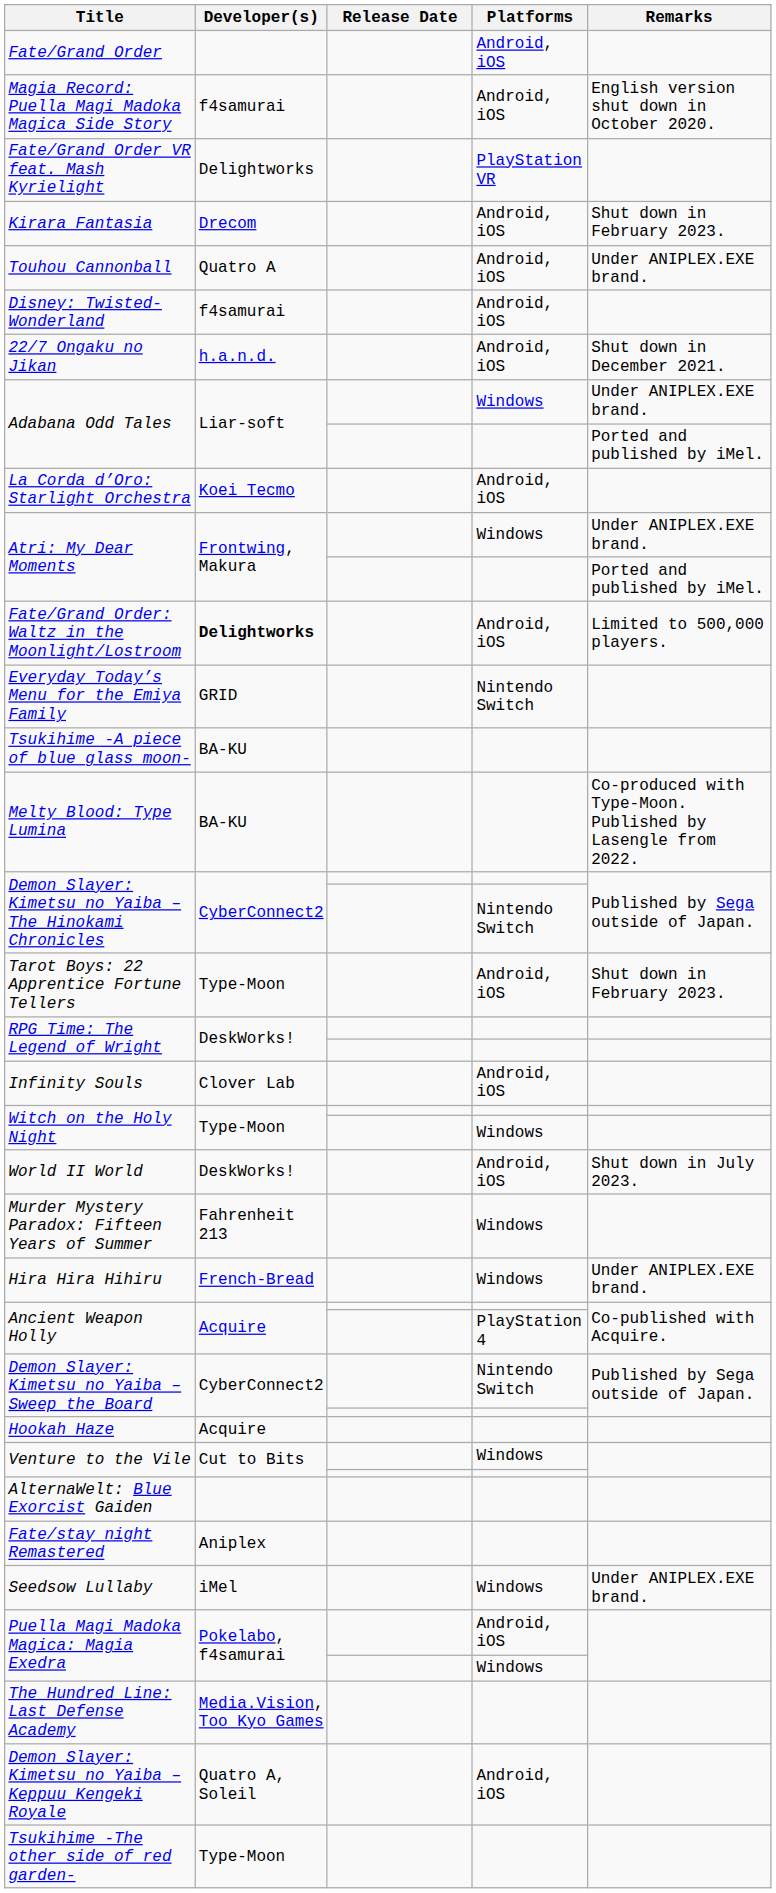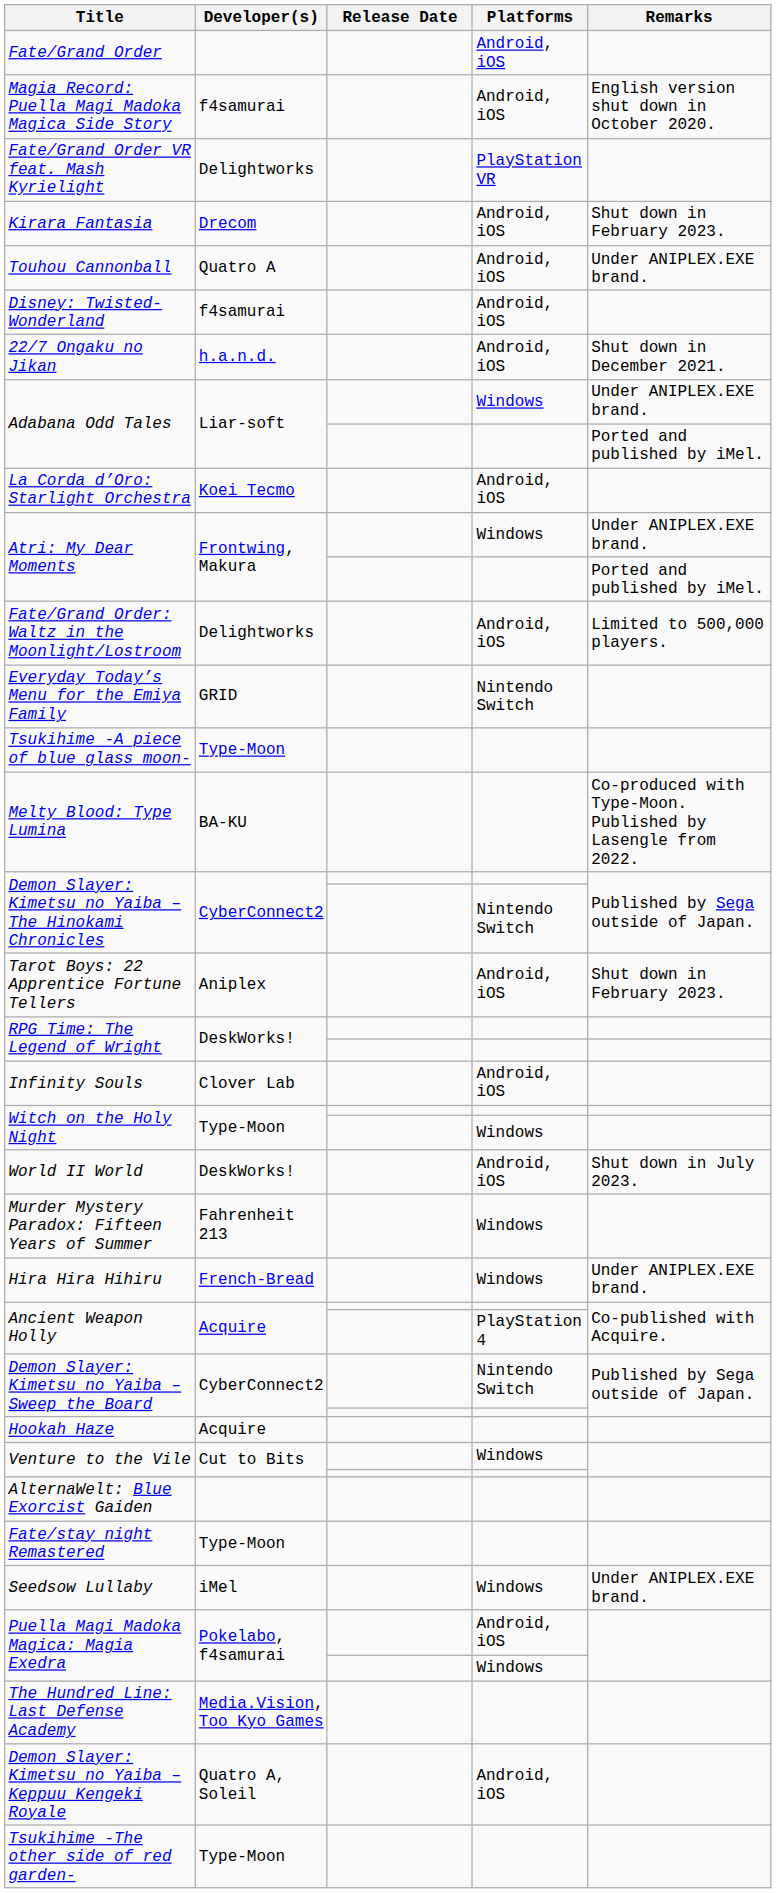 <table class="wikitable sortable" style="width: 100%;">
 <tr>
 <th style="width:25%;">Title</th>
 <th style="width:15%;">Developer(s)</th>
 <th style="width:20%;">Release Date</th>
 <th style="width:15%;">Platforms</th>
 <th style="width:25%;">Remarks</th>
 </tr>
 <tr>
 <td><em><a href='#'>Fate/Grand Order</a></em></td>
 <td></td>
 <td></td>
 <td><a href='#'>Android</a>, <a href='#'>iOS</a></td>
 <td></td>
 </tr>
 <tr>
 <td><em><a href='#'>Magia Record: Puella Magi Madoka Magica Side Story</a></em></td>
 <td>f4samurai</td>
 <td></td>
 <td>Android, iOS</td>
 <td>English version shut down in October 2020.</td>
 </tr>
 <tr>
 <td><em><a href='#'>Fate/Grand Order VR feat. Mash Kyrielight</a></em></td>
 <td>Delightworks</td>
 <td></td>
 <td><a href='#'>PlayStation VR</a></td>
 <td></td>
 </tr>
 <tr>
 <td><em><a href='#'>Kirara Fantasia</a></em></td>
 <td><a href='#'>Drecom</a></td>
 <td></td>
 <td>Android, iOS</td>
 <td>Shut down in February 2023.</td>
 </tr>
 <tr>
 <td><em><a href='#'>Touhou Cannonball</a></em></td>
 <td>Quatro A</td>
 <td></td>
 <td>Android, iOS</td>
 <td>Under ANIPLEX.EXE brand.</td>
 </tr>
 <tr>
 <td><em><a href='#'>Disney: Twisted-Wonderland</a></em></td>
 <td>f4samurai</td>
 <td></td>
 <td>Android, iOS</td>
 <td></td>
 </tr>
 <tr>
 <td><em><a href='#'>22/7 Ongaku no Jikan</a></em></td>
 <td><a href='#'>h.a.n.d.</a></td>
 <td></td>
 <td>Android, iOS</td>
 <td>Shut down in December 2021.</td>
 </tr>
 <tr>
 <td rowspan = "2"><em>Adabana Odd Tales</em></td>
 <td rowspan = "2">Liar-soft</td>
 <td></td>
 <td><a href='#'>Windows</a></td>
 <td>Under ANIPLEX.EXE brand.</td>
 </tr>
 <tr>
 <td></td>
 <td></td>
 <td>Ported and published by iMel.</td>
 </tr>
 <tr>
 <td><em><a href='#'>La Corda d’Oro: Starlight Orchestra</a></em></td>
 <td><a href='#'>Koei Tecmo</a></td>
 <td></td>
 <td>Android, iOS</td>
 <td></td>
 </tr>
 <tr>
 <td rowspan = "2"><em><a href='#'>Atri: My Dear Moments</a></em></td>
 <td rowspan = "2"><a href='#'>Frontwing</a>, Makura</td>
 <td></td>
 <td>Windows</td>
 <td>Under ANIPLEX.EXE brand.</td>
 </tr>
 <tr>
 <td></td>
 <td></td>
 <td>Ported and published by iMel.</td>
 </tr>
 <tr>
 <td><em><a href='#'>Fate/Grand Order: Waltz in the Moonlight/Lostroom</a></em></td>
-<td><strong>Delightworks</strong></td>
+<td>Delightworks</td>
 <td></td>
 <td>Android, iOS</td>
 <td>Limited to 500,000 players.</td>
 </tr>
 <tr>
 <td><em><a href='#'>Everyday Today’s Menu for the Emiya Family</a></em></td>
 <td>GRID</td>
 <td></td>
 <td>Nintendo Switch</td>
 <td></td>
 </tr>
 <tr>
 <td><em><a href='#'>Tsukihime -A piece of blue glass moon-</a></em></td>
-<td>BA-KU</td>
+<td><a href='#'>Type-Moon</a></td>
 <td></td>
 <td></td>
 <td></td>
 </tr>
 <tr>
 <td><em><a href='#'>Melty Blood: Type Lumina</a></em></td>
 <td>BA-KU</td>
 <td></td>
 <td></td>
 <td>Co-produced with Type-Moon. Published by Lasengle from 2022.</td>
 </tr>
 <tr>
 <td rowspan = "2"><em><a href='#'>Demon Slayer: Kimetsu no Yaiba – The Hinokami Chronicles</a></em></td>
 <td rowspan = "2"><a href='#'>CyberConnect2</a></td>
 <td></td>
 <td></td>
 <td rowspan = "2">Published by <a href='#'>Sega</a> outside of Japan.</td>
 </tr>
 <tr>
 <td></td>
 <td>Nintendo Switch</td>
 </tr>
 <tr>
 <td><em>Tarot Boys: 22 Apprentice Fortune Tellers</em></td>
-<td>Type-Moon</td>
+<td>Aniplex</td>
 <td></td>
 <td>Android, iOS</td>
 <td>Shut down in February 2023.</td>
 </tr>
 <tr>
 <td rowspan = "2"><em><a href='#'>RPG Time: The Legend of Wright</a></em></td>
 <td rowspan = "2">DeskWorks!</td>
 <td></td>
 <td></td>
 <td></td>
 </tr>
 <tr>
 <td></td>
 <td></td>
 <td></td>
 </tr>
 <tr>
 <td><em>Infinity Souls</em></td>
 <td>Clover Lab</td>
 <td></td>
 <td>Android, iOS</td>
 <td></td>
 </tr>
 <tr>
 <td rowspan = "2"><em><a href='#'>Witch on the Holy Night</a></em></td>
 <td rowspan = "2">Type-Moon</td>
 <td></td>
 <td></td>
 <td></td>
 </tr>
 <tr>
 <td></td>
 <td>Windows</td>
 <td></td>
 </tr>
 <tr>
 <td><em>World II World</em></td>
 <td>DeskWorks!</td>
 <td></td>
 <td>Android, iOS</td>
 <td>Shut down in July 2023.</td>
 </tr>
 <tr>
 <td><em>Murder Mystery Paradox: Fifteen Years of Summer</em></td>
 <td>Fahrenheit 213</td>
 <td></td>
 <td>Windows</td>
 <td></td>
 </tr>
 <tr>
 <td><em>Hira Hira Hihiru</em></td>
 <td><a href='#'>French-Bread</a></td>
 <td></td>
 <td>Windows</td>
 <td>Under ANIPLEX.EXE brand.</td>
 </tr>
 <tr>
 <td rowspan = "2"><em>Ancient Weapon Holly</em></td>
 <td rowspan = "2"><a href='#'>Acquire</a></td>
 <td></td>
 <td></td>
 <td rowspan = "2">Co-published with Acquire.</td>
 </tr>
 <tr>
 <td></td>
 <td>PlayStation 4</td>
 </tr>
 <tr>
 <td rowspan = "2"><em><a href='#'>Demon Slayer: Kimetsu no Yaiba – Sweep the Board</a></em></td>
 <td rowspan = "2">CyberConnect2</td>
 <td></td>
 <td>Nintendo Switch</td>
 <td rowspan = "2">Published by Sega outside of Japan.</td>
 </tr>
 <tr>
 <td></td>
 <td></td>
 </tr>
 <tr>
 <td><em><a href='#'>Hookah Haze</a></em></td>
 <td>Acquire</td>
 <td></td>
 <td></td>
 <td></td>
 </tr>
 <tr>
 <td rowspan = "2"><em>Venture to the Vile</em></td>
 <td rowspan = "2">Cut to Bits</td>
 <td></td>
 <td>Windows</td>
 <td rowspan = "2"></td>
 </tr>
 <tr>
 <td></td>
 <td></td>
 </tr>
 <tr>
 <td><em>AlternaWelt: <a href='#'>Blue Exorcist</a> Gaiden</em></td>
 <td></td>
 <td></td>
 <td></td>
 <td></td>
 </tr>
 <tr>
 <td><em><a href='#'>Fate/stay night Remastered</a></em></td>
-<td>Aniplex</td>
+<td>Type-Moon</td>
 <td></td>
 <td></td>
 <td></td>
 </tr>
 <tr>
 <td><em>Seedsow Lullaby</em></td>
 <td>iMel</td>
 <td></td>
 <td>Windows</td>
 <td>Under ANIPLEX.EXE brand.</td>
 </tr>
 <tr>
 <td rowspan = "2"><em><a href='#'>Puella Magi Madoka Magica: Magia Exedra</a></em></td>
 <td rowspan = "2"><a href='#'>Pokelabo</a>, f4samurai</td>
 <td></td>
 <td>Android, iOS</td>
 <td rowspan = "2"></td>
 </tr>
 <tr>
 <td></td>
 <td>Windows</td>
 </tr>
 <tr>
 <td><em><a href='#'>The Hundred Line: Last Defense Academy</a></em></td>
 <td><a href='#'>Media.Vision</a>, <a href='#'>Too Kyo Games</a></td>
 <td></td>
 <td></td>
 <td></td>
 </tr>
 <tr>
 <td><em><a href='#'>Demon Slayer: Kimetsu no Yaiba – Keppuu Kengeki Royale</a></em></td>
 <td>Quatro A, Soleil</td>
 <td></td>
 <td>Android, iOS</td>
 <td></td>
 </tr>
 <tr>
 <td><em><a href='#'>Tsukihime -The other side of red garden-</a></em></td>
 <td>Type-Moon</td>
 <td></td>
 <td></td>
 <td></td>
 </tr>
 </table>
